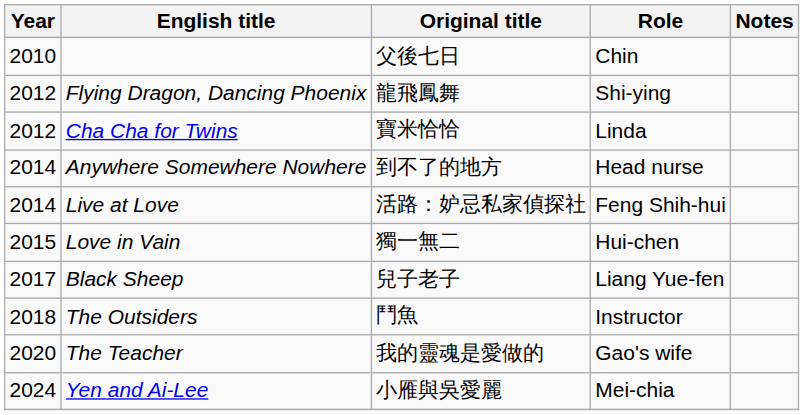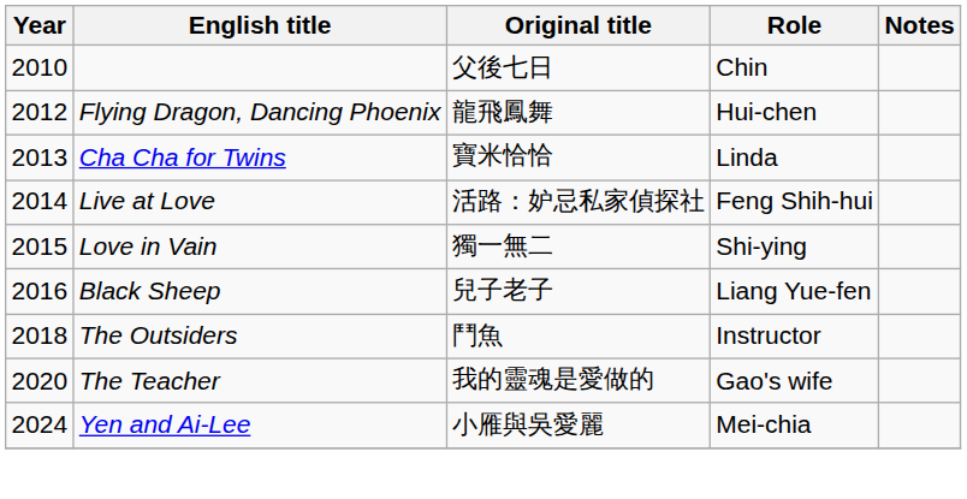 <table class="wikitable sortable">
 <tr>
 <th>Year</th>
 <th>English title</th>
 <th>Original title</th>
 <th>Role</th>
 <th class="unsortable">Notes</th>
 </tr>
 <tr>
 <td>2010</td>
 <td><em></em></td>
 <td>父後七日</td>
 <td>Chin</td>
 <td></td>
 </tr>
 <tr>
 <td>2012</td>
 <td><em>Flying Dragon, Dancing Phoenix</em></td>
 <td>龍飛鳳舞</td>
-<td>Shi-ying</td>
+<td>Hui-chen</td>
 <td></td>
 </tr>
 <tr>
-<td>2012</td>
+<td>2013</td>
 <td><em><a href='#'>Cha Cha for Twins</a></em></td>
 <td>寶米恰恰</td>
 <td>Linda</td>
-<td></td>
-</tr>
-<tr>
-<td>2014</td>
-<td><em>Anywhere Somewhere Nowhere</em></td>
-<td>到不了的地方</td>
-<td>Head nurse</td>
 <td></td>
 </tr>
 <tr>
 <td>2014</td>
 <td><em>Live at Love</em></td>
 <td>活路：妒忌私家偵探社</td>
 <td>Feng Shih-hui</td>
 <td></td>
 </tr>
 <tr>
 <td>2015</td>
 <td><em>Love in Vain</em></td>
 <td>獨一無二</td>
-<td>Hui-chen</td>
+<td>Shi-ying</td>
 <td></td>
 </tr>
 <tr>
-<td>2017</td>
+<td>2016</td>
 <td><em>Black Sheep</em></td>
 <td>兒子老子</td>
 <td>Liang Yue-fen</td>
 <td></td>
 </tr>
 <tr>
 <td>2018</td>
 <td><em>The Outsiders</em></td>
 <td>鬥魚</td>
 <td>Instructor</td>
 <td></td>
 </tr>
 <tr>
 <td>2020</td>
 <td><em>The Teacher</em></td>
 <td>我的靈魂是愛做的</td>
 <td>Gao's wife</td>
 <td></td>
 </tr>
 <tr>
 <td>2024</td>
 <td><em><a href='#'>Yen and Ai-Lee</a></em></td>
 <td>小雁與吳愛麗</td>
 <td>Mei-chia</td>
 <td></td>
 </tr>
 <tr>
 </tr>
 </table>
